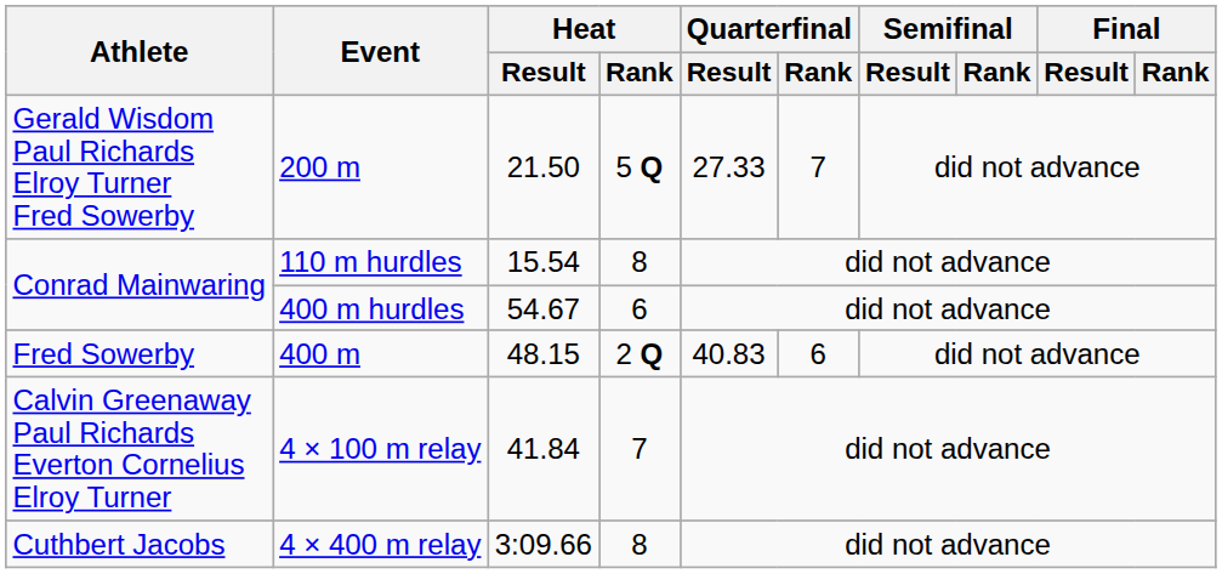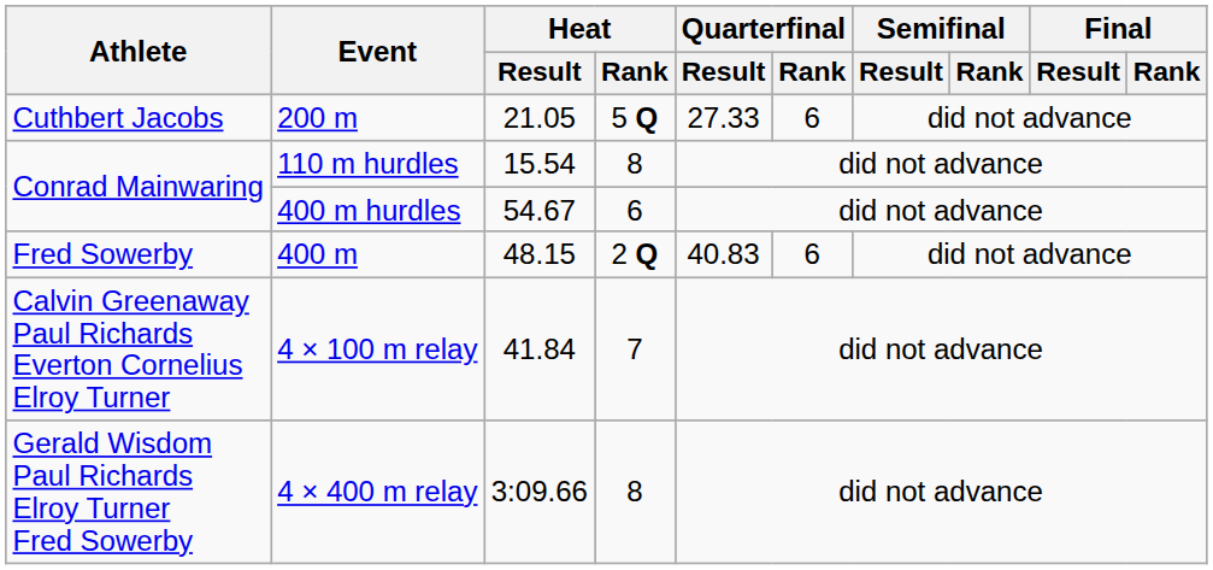 <table class="wikitable" style="font-size:90%">
 <tr>
 <th rowspan="2">Athlete</th>
 <th rowspan="2">Event</th>
 <th colspan="2">Heat</th>
 <th colspan="2">Quarterfinal</th>
 <th colspan="2">Semifinal</th>
 <th colspan="2">Final</th>
 </tr>
 <tr style="font-size:95%">
 <th>Result</th>
 <th>Rank</th>
 <th>Result</th>
 <th>Rank</th>
 <th>Result</th>
 <th>Rank</th>
 <th>Result</th>
 <th>Rank</th>
 </tr>
 <tr align=center>
-<td align=left><a href='#'>Gerald Wisdom</a><br><a href='#'>Paul Richards</a><br><a href='#'>Elroy Turner</a><br><a href='#'>Fred Sowerby</a></td>
+<td align=left><a href='#'>Cuthbert Jacobs</a></td>
 <td align=left><a href='#'>200 m</a></td>
-<td>21.50</td>
+<td>21.05</td>
 <td>5 <strong>Q</strong></td>
 <td>27.33</td>
-<td>7</td>
+<td>6</td>
 <td colspan=6>did not advance</td>
 </tr>
 <tr align=center>
 <td align=left rowspan=2><a href='#'>Conrad Mainwaring</a></td>
 <td align=left><a href='#'>110 m hurdles</a></td>
 <td>15.54</td>
 <td>8</td>
 <td colspan=6>did not advance</td>
 </tr>
 <tr align=center>
 <td align=left><a href='#'>400 m hurdles</a></td>
 <td>54.67</td>
 <td>6</td>
 <td colspan=6>did not advance</td>
 </tr>
 <tr align=center>
 <td align=left><a href='#'>Fred Sowerby</a></td>
 <td align=left><a href='#'>400 m</a></td>
 <td>48.15</td>
 <td>2 <strong>Q</strong></td>
 <td>40.83</td>
 <td>6</td>
 <td colspan=4>did not advance</td>
 </tr>
 <tr align=center>
 <td align=left><a href='#'>Calvin Greenaway</a><br><a href='#'>Paul Richards</a><br><a href='#'>Everton Cornelius</a><br><a href='#'>Elroy Turner</a></td>
 <td align=left><a href='#'>4 × 100 m relay</a></td>
 <td>41.84</td>
 <td>7</td>
 <td colspan=6>did not advance</td>
 </tr>
 <tr align=center>
-<td align=left><a href='#'>Cuthbert Jacobs</a></td>
+<td align=left><a href='#'>Gerald Wisdom</a><br><a href='#'>Paul Richards</a><br><a href='#'>Elroy Turner</a><br><a href='#'>Fred Sowerby</a></td>
 <td align=left><a href='#'>4 × 400 m relay</a></td>
 <td>3:09.66</td>
 <td>8</td>
 <td colspan=6>did not advance</td>
 </tr>
 </table>
